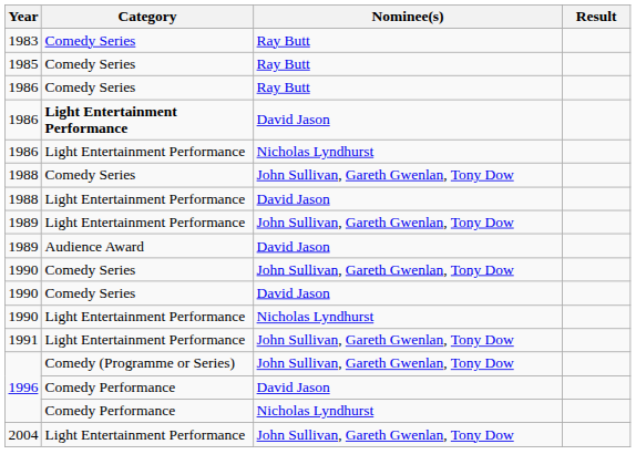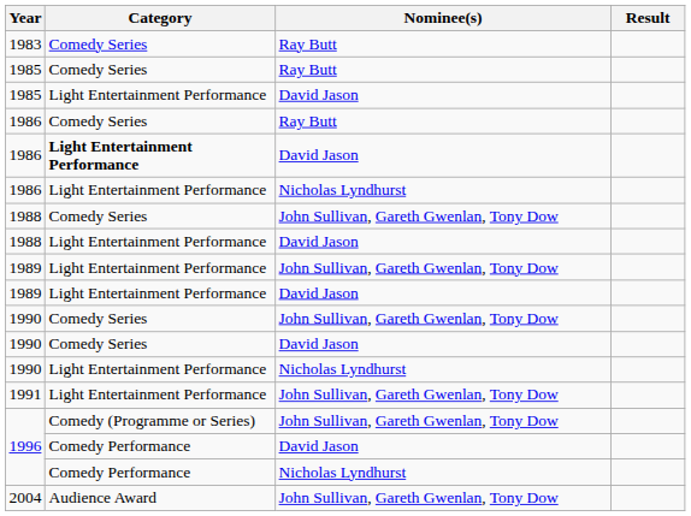 <table class="wikitable">
 <tr>
 <th>Year</th>
 <th width="220">Category</th>
 <th width="325">Nominee(s)</th>
 <th width="65">Result</th>
 </tr>
 <tr>
 <td>1983</td>
 <td><a href='#'>Comedy Series</a></td>
 <td><a href='#'>Ray Butt</a></td>
 <td></td>
 </tr>
 <tr>
 <td>1985</td>
 <td>Comedy Series</td>
 <td><a href='#'>Ray Butt</a></td>
+<td></td>
+</tr>
+<tr>
+<td>1985</td>
+<td>Light Entertainment Performance</td>
+<td><a href='#'>David Jason</a></td>
 <td></td>
 </tr>
 <tr>
 <td>1986</td>
 <td>Comedy Series</td>
 <td><a href='#'>Ray Butt</a></td>
 <td></td>
 </tr>
 <tr>
 <td>1986</td>
 <td><strong>Light Entertainment Performance</strong></td>
 <td><a href='#'>David Jason</a></td>
 <td></td>
 </tr>
 <tr>
 <td>1986</td>
 <td>Light Entertainment Performance</td>
 <td><a href='#'>Nicholas Lyndhurst</a></td>
 <td></td>
 </tr>
 <tr>
 <td>1988</td>
 <td>Comedy Series</td>
 <td><a href='#'>John Sullivan</a>, <a href='#'>Gareth Gwenlan</a>, <a href='#'>Tony Dow</a></td>
 <td></td>
 </tr>
 <tr>
 <td>1988</td>
 <td>Light Entertainment Performance</td>
 <td><a href='#'>David Jason</a></td>
 <td></td>
 </tr>
 <tr>
 <td>1989</td>
 <td>Light Entertainment Performance</td>
 <td><a href='#'>John Sullivan</a>, <a href='#'>Gareth Gwenlan</a>, <a href='#'>Tony Dow</a></td>
 <td></td>
 </tr>
 <tr>
 <td>1989</td>
-<td>Audience Award</td>
+<td>Light Entertainment Performance</td>
 <td><a href='#'>David Jason</a></td>
 <td></td>
 </tr>
 <tr>
 <td>1990</td>
 <td>Comedy Series</td>
 <td><a href='#'>John Sullivan</a>, <a href='#'>Gareth Gwenlan</a>, <a href='#'>Tony Dow</a></td>
 <td></td>
 </tr>
 <tr>
 <td>1990</td>
 <td>Comedy Series</td>
 <td><a href='#'>David Jason</a></td>
 <td></td>
 </tr>
 <tr>
 <td>1990</td>
 <td>Light Entertainment Performance</td>
 <td><a href='#'>Nicholas Lyndhurst</a></td>
 <td></td>
 </tr>
 <tr>
 <td>1991</td>
 <td>Light Entertainment Performance</td>
 <td><a href='#'>John Sullivan</a>, <a href='#'>Gareth Gwenlan</a>, <a href='#'>Tony Dow</a></td>
 <td></td>
 </tr>
 <tr>
 <td rowspan=3><a href='#'>1996</a></td>
 <td>Comedy (Programme or Series)</td>
 <td><a href='#'>John Sullivan</a>, <a href='#'>Gareth Gwenlan</a>, <a href='#'>Tony Dow</a></td>
 <td></td>
 </tr>
 <tr>
 <td>Comedy Performance</td>
 <td><a href='#'>David Jason</a></td>
 <td></td>
 </tr>
 <tr>
 <td>Comedy Performance</td>
 <td><a href='#'>Nicholas Lyndhurst</a></td>
 <td></td>
 </tr>
 <tr>
 <td>2004</td>
-<td>Light Entertainment Performance</td>
+<td>Audience Award</td>
 <td><a href='#'>John Sullivan</a>, <a href='#'>Gareth Gwenlan</a>, <a href='#'>Tony Dow</a></td>
 <td></td>
 </tr>
 </table>
